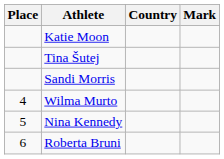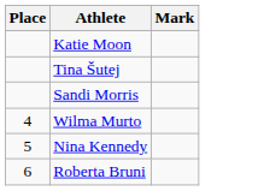 <table class="wikitable">
 <tr>
 <th>Place</th>
 <th>Athlete</th>
-<th>Country</th>
 <th>Mark</th>
 </tr>
 <tr>
 <td align=center></td>
 <td><a href='#'>Katie Moon</a></td>
 <td></td>
-<td></td>
 </tr>
 <tr>
 <td align=center></td>
 <td><a href='#'>Tina Šutej</a></td>
-<td></td>
 <td></td>
 </tr>
 <tr>
 <td align=center></td>
 <td><a href='#'>Sandi Morris</a></td>
 <td></td>
-<td></td>
 </tr>
 <tr>
 <td align=center>4</td>
 <td><a href='#'>Wilma Murto</a></td>
-<td></td>
 <td></td>
 </tr>
 <tr>
 <td align=center>5</td>
 <td><a href='#'>Nina Kennedy</a></td>
 <td></td>
-<td></td>
 </tr>
 <tr>
 <td align=center>6</td>
 <td><a href='#'>Roberta Bruni</a></td>
 <td></td>
-<td></td>
 </tr>
 </table>
